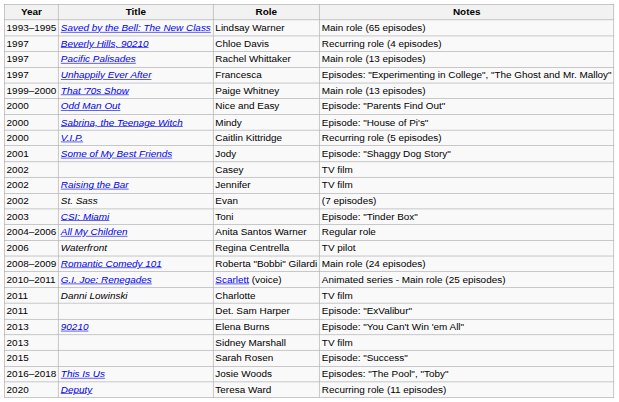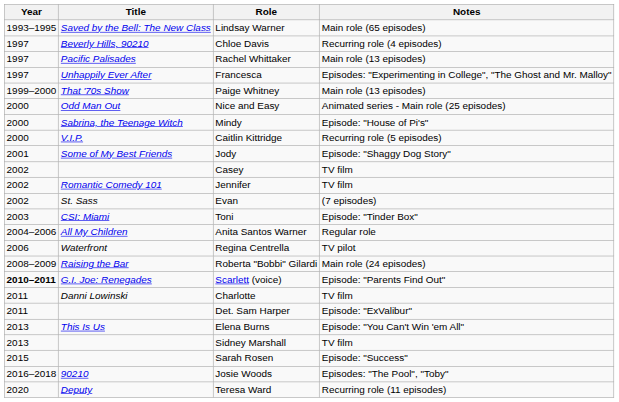 <table class="wikitable sortable">
 <tr>
 <th>Year</th>
 <th>Title</th>
 <th>Role</th>
 <th class="unsortable">Notes</th>
 </tr>
 <tr>
 <td>1993–1995</td>
 <td><em><a href='#'>Saved by the Bell: The New Class</a></em></td>
 <td>Lindsay Warner</td>
 <td>Main role (65 episodes)</td>
 </tr>
 <tr>
 <td>1997</td>
 <td><em><a href='#'>Beverly Hills, 90210</a></em></td>
 <td>Chloe Davis</td>
 <td>Recurring role (4 episodes)</td>
 </tr>
 <tr>
 <td>1997</td>
 <td><em><a href='#'>Pacific Palisades</a></em></td>
 <td>Rachel Whittaker</td>
 <td>Main role (13 episodes)</td>
 </tr>
 <tr>
 <td>1997</td>
 <td><em><a href='#'>Unhappily Ever After</a></em></td>
 <td>Francesca</td>
 <td>Episodes: "Experimenting in College", "The Ghost and Mr. Malloy"</td>
 </tr>
 <tr>
 <td>1999–2000</td>
 <td><em><a href='#'>That '70s Show</a></em></td>
 <td>Paige Whitney</td>
 <td>Main role (13 episodes)</td>
 </tr>
 <tr>
 <td>2000</td>
 <td><em><a href='#'>Odd Man Out</a></em></td>
 <td>Nice and Easy</td>
-<td>Episode: "Parents Find Out"</td>
+<td>Animated series - Main role (25 episodes)</td>
 </tr>
 <tr>
 <td>2000</td>
 <td><em><a href='#'>Sabrina, the Teenage Witch</a></em></td>
 <td>Mindy</td>
 <td>Episode: "House of Pi's"</td>
 </tr>
 <tr>
 <td>2000</td>
 <td><em><a href='#'>V.I.P.</a></em></td>
 <td>Caitlin Kittridge</td>
 <td>Recurring role (5 episodes)</td>
 </tr>
 <tr>
 <td>2001</td>
 <td><em><a href='#'>Some of My Best Friends</a></em></td>
 <td>Jody</td>
 <td>Episode: "Shaggy Dog Story"</td>
 </tr>
 <tr>
 <td>2002</td>
 <td><em></em></td>
 <td>Casey</td>
 <td>TV film</td>
 </tr>
 <tr>
 <td>2002</td>
-<td><em><a href='#'>Raising the Bar</a></em></td>
+<td><em><a href='#'>Romantic Comedy 101</a></em></td>
 <td>Jennifer</td>
 <td>TV film</td>
 </tr>
 <tr>
 <td>2002</td>
 <td><em>St. Sass</em></td>
 <td>Evan</td>
 <td>(7 episodes)</td>
 </tr>
 <tr>
 <td>2003</td>
 <td><em><a href='#'>CSI: Miami</a></em></td>
 <td>Toni</td>
 <td>Episode: "Tinder Box"</td>
 </tr>
 <tr>
 <td>2004–2006</td>
 <td><em><a href='#'>All My Children</a></em></td>
 <td>Anita Santos Warner</td>
 <td>Regular role</td>
 </tr>
 <tr>
 <td>2006</td>
 <td><em>Waterfront</em></td>
 <td>Regina Centrella</td>
 <td>TV pilot</td>
 </tr>
 <tr>
 <td>2008–2009</td>
-<td><em><a href='#'>Romantic Comedy 101</a></em></td>
+<td><em><a href='#'>Raising the Bar</a></em></td>
 <td>Roberta "Bobbi" Gilardi</td>
 <td>Main role (24 episodes)</td>
 </tr>
 <tr>
-<td>2010–2011</td>
+<td><strong>2010–2011</strong></td>
 <td><em><a href='#'>G.I. Joe: Renegades</a></em></td>
 <td><a href='#'>Scarlett</a> (voice)</td>
-<td>Animated series - Main role (25 episodes)</td>
+<td>Episode: "Parents Find Out"</td>
 </tr>
 <tr>
 <td>2011</td>
 <td><em>Danni Lowinski</em></td>
 <td>Charlotte</td>
 <td>TV film</td>
 </tr>
 <tr>
 <td>2011</td>
 <td><em></em></td>
 <td>Det. Sam Harper</td>
 <td>Episode: "ExValibur"</td>
 </tr>
 <tr>
 <td>2013</td>
-<td><em><a href='#'>90210</a></em></td>
+<td><em><a href='#'>This Is Us</a></em></td>
 <td>Elena Burns</td>
 <td>Episode: "You Can't Win 'em All"</td>
 </tr>
 <tr>
 <td>2013</td>
 <td><em></em></td>
 <td>Sidney Marshall</td>
 <td>TV film</td>
 </tr>
 <tr>
 <td>2015</td>
 <td><em></em></td>
 <td>Sarah Rosen</td>
 <td>Episode: "Success"</td>
 </tr>
 <tr>
 <td>2016–2018</td>
-<td><em><a href='#'>This Is Us</a></em></td>
+<td><em><a href='#'>90210</a></em></td>
 <td>Josie Woods</td>
 <td>Episodes: "The Pool", "Toby"</td>
 </tr>
 <tr>
 <td>2020</td>
 <td><em><a href='#'>Deputy</a></em></td>
 <td>Teresa Ward</td>
 <td>Recurring role (11 episodes)</td>
 </tr>
 </table>
